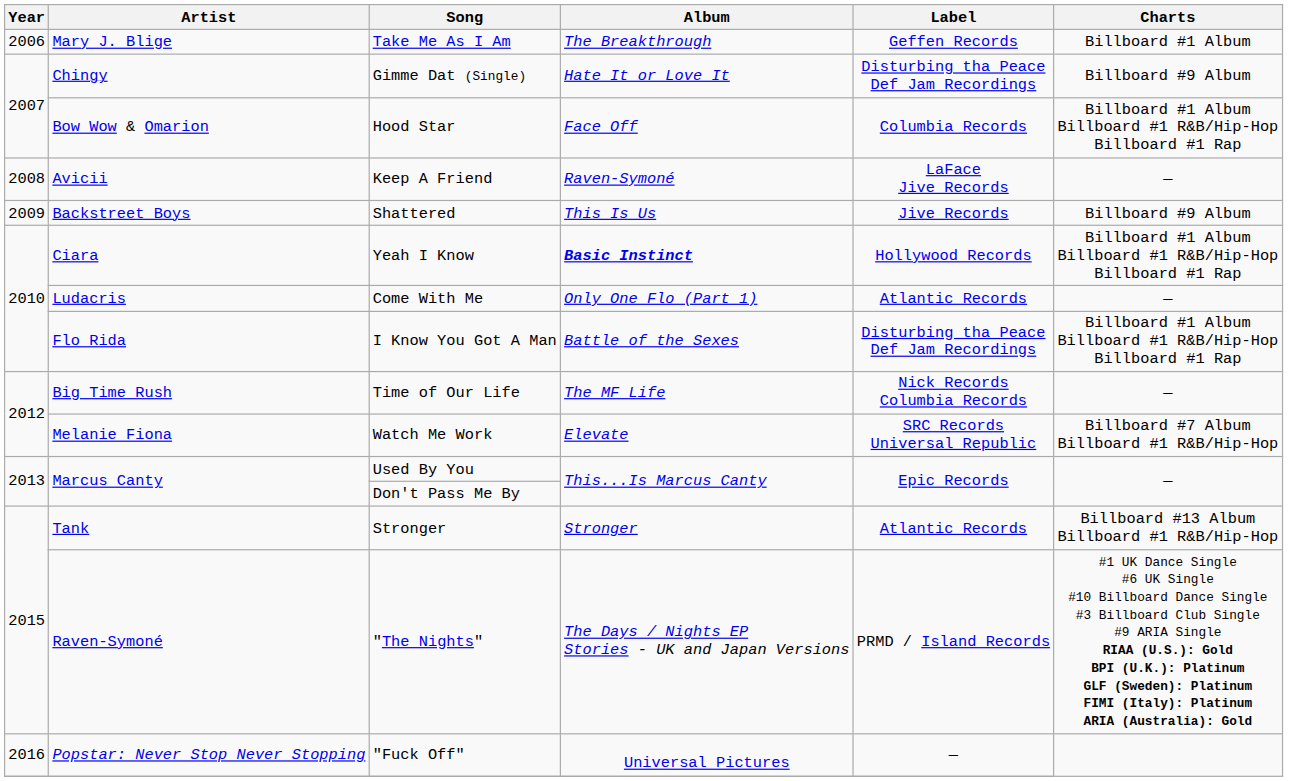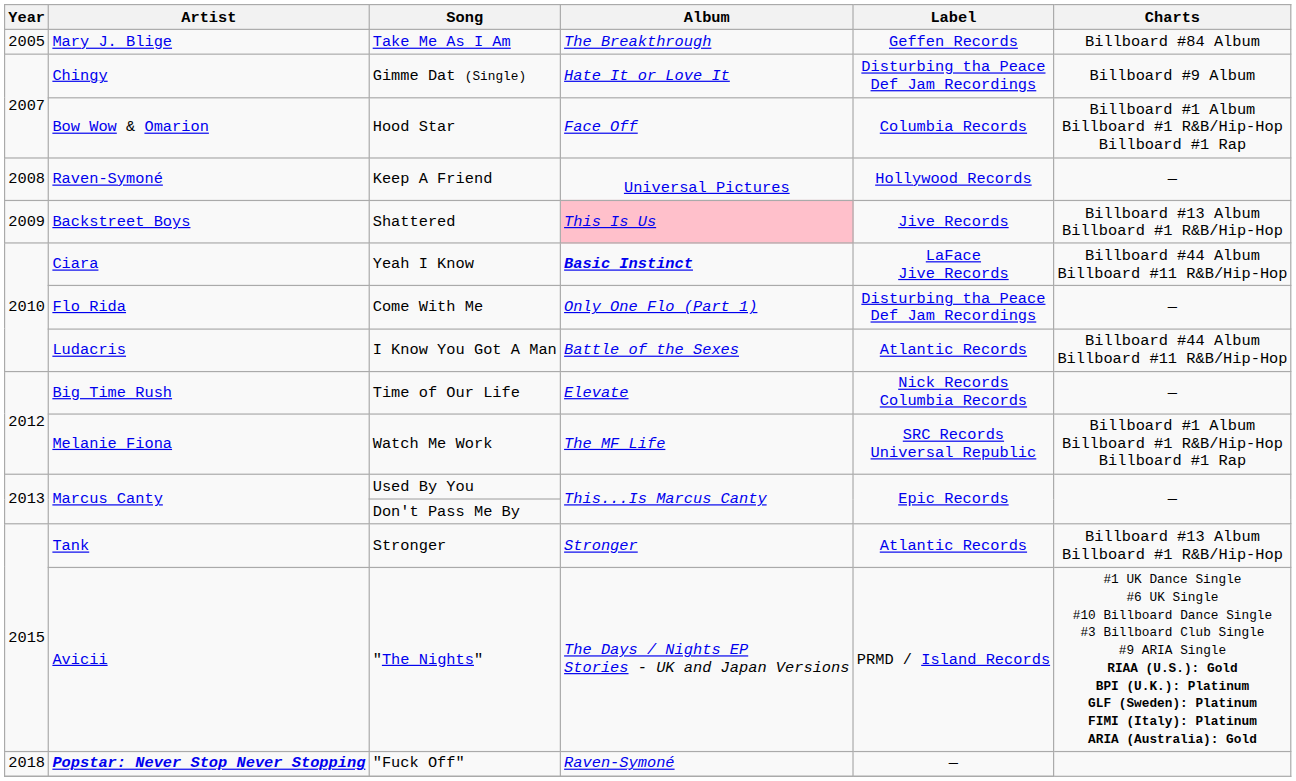 <table class="wikitable">
 <tr>
 <th>Year</th>
 <th>Artist</th>
 <th>Song</th>
 <th>Album</th>
 <th>Label</th>
 <th>Charts</th>
 </tr>
 <tr>
-<td>2006</td>
+<td>2005</td>
 <td><a href='#'>Mary J. Blige</a></td>
 <td><a href='#'>Take Me As I Am</a></td>
 <td><em><a href='#'>The Breakthrough</a></em></td>
 <td style="text-align:center;"><a href='#'>Geffen Records</a></td>
-<td style="text-align:center;">Billboard #1 Album</td>
+<td style="text-align:center;">Billboard #84 Album</td>
 </tr>
 <tr>
 <td rowspan=2>2007</td>
 <td><a href='#'>Chingy</a></td>
 <td>Gimme Dat <small>(Single)</small></td>
 <td><em><a href='#'>Hate It or Love It</a></em></td>
 <td style="text-align:center;"><a href='#'>Disturbing tha Peace</a><br><a href='#'>Def Jam Recordings</a></td>
 <td style="text-align:center;">Billboard #9 Album</td>
 </tr>
 <tr>
 <td><a href='#'>Bow Wow</a> & <a href='#'>Omarion</a></td>
 <td>Hood Star</td>
 <td><em><a href='#'>Face Off</a></em></td>
 <td style="text-align:center;"><a href='#'>Columbia Records</a></td>
 <td style="text-align:center;">Billboard #1 Album<br>Billboard #1 R&B/Hip-Hop<br>Billboard #1 Rap</td>
 </tr>
 <tr>
 <td>2008</td>
-<td><a href='#'>Avicii</a></td>
+<td><a href='#'>Raven-Symoné</a></td>
 <td>Keep A Friend</td>
-<td><em><a href='#'>Raven-Symoné</a></em></td>
-<td style="text-align:center;"><a href='#'>LaFace</a><br><a href='#'>Jive Records</a></td>
+<td style="text-align:center;"><br><a href='#'>Universal Pictures</a></td>
+<td style="text-align:center;"><a href='#'>Hollywood Records</a></td>
 <td style="text-align:center;">—</td>
 </tr>
 <tr>
 <td>2009</td>
 <td><a href='#'>Backstreet Boys</a></td>
 <td>Shattered</td>
-<td><em><a href='#'>This Is Us</a></em></td>
+<td style="background: pink;"><em><a href='#'>This Is Us</a></em></td>
 <td style="text-align:center;"><a href='#'>Jive Records</a></td>
-<td style="text-align:center;">Billboard #9 Album</td>
+<td style="text-align:center;">Billboard #13 Album<br>Billboard #1 R&B/Hip-Hop</td>
 </tr>
 <tr>
 <td rowspan=3>2010</td>
 <td><a href='#'>Ciara</a></td>
 <td>Yeah I Know</td>
 <td><strong><em><a href='#'>Basic Instinct</a></em></strong></td>
-<td style="text-align:center;"><a href='#'>Hollywood Records</a></td>
-<td style="text-align:center;">Billboard #1 Album<br>Billboard #1 R&B/Hip-Hop<br>Billboard #1 Rap</td>
+<td style="text-align:center;"><a href='#'>LaFace</a><br><a href='#'>Jive Records</a></td>
+<td style="text-align:center;">Billboard #44 Album<br>Billboard #11 R&B/Hip-Hop</td>
+</tr>
+<tr>
+<td><a href='#'>Flo Rida</a></td>
+<td>Come With Me</td>
+<td><em><a href='#'>Only One Flo (Part 1)</a></em></td>
+<td style="text-align:center;"><a href='#'>Disturbing tha Peace</a><br><a href='#'>Def Jam Recordings</a></td>
+<td style="text-align:center;">—</td>
 </tr>
 <tr>
 <td><a href='#'>Ludacris</a></td>
-<td>Come With Me</td>
-<td><em><a href='#'>Only One Flo (Part 1)</a></em></td>
-<td style="text-align:center;"><a href='#'>Atlantic Records</a></td>
-<td style="text-align:center;">—</td>
-</tr>
-<tr>
-<td><a href='#'>Flo Rida</a></td>
 <td>I Know You Got A Man</td>
 <td><em><a href='#'>Battle of the Sexes</a></em></td>
-<td style="text-align:center;"><a href='#'>Disturbing tha Peace</a><br><a href='#'>Def Jam Recordings</a></td>
-<td style="text-align:center;">Billboard #1 Album<br>Billboard #1 R&B/Hip-Hop<br>Billboard #1 Rap</td>
+<td style="text-align:center;"><a href='#'>Atlantic Records</a></td>
+<td style="text-align:center;">Billboard #44 Album<br>Billboard #11 R&B/Hip-Hop</td>
 </tr>
 <tr>
 <td rowspan=2>2012</td>
 <td><a href='#'>Big Time Rush</a></td>
 <td>Time of Our Life</td>
-<td><em><a href='#'>The MF Life</a></em></td>
+<td><em><a href='#'>Elevate</a></em></td>
 <td style="text-align:center;"><a href='#'>Nick Records</a><br><a href='#'>Columbia Records</a></td>
 <td style="text-align:center;">—</td>
 </tr>
 <tr>
 <td><a href='#'>Melanie Fiona</a></td>
 <td>Watch Me Work</td>
-<td><em><a href='#'>Elevate</a></em></td>
+<td><em><a href='#'>The MF Life</a></em></td>
 <td style="text-align:center;"><a href='#'>SRC Records</a><br><a href='#'>Universal Republic</a></td>
-<td style="text-align:center;">Billboard #7 Album<br>Billboard #1 R&B/Hip-Hop</td>
+<td style="text-align:center;">Billboard #1 Album<br>Billboard #1 R&B/Hip-Hop<br>Billboard #1 Rap</td>
 </tr>
 <tr>
 <td rowspan=2>2013</td>
 <td rowspan=2><a href='#'>Marcus Canty</a></td>
 <td>Used By You</td>
 <td rowspan=2><em><a href='#'>This...Is Marcus Canty</a></em></td>
 <td rowspan=2 style="text-align:center;"><a href='#'>Epic Records</a></td>
 <td rowspan=2 style="text-align:center;">—</td>
 </tr>
 <tr>
 <td>Don't Pass Me By</td>
 </tr>
 <tr>
 <td rowspan=2>2015</td>
 <td><a href='#'>Tank</a></td>
 <td>Stronger</td>
 <td><em><a href='#'>Stronger</a></em></td>
 <td style="text-align:center;"><a href='#'>Atlantic Records</a></td>
 <td style="text-align:center;">Billboard #13 Album<br>Billboard #1 R&B/Hip-Hop</td>
 </tr>
 <tr>
-<td><a href='#'>Raven-Symoné</a></td>
+<td><a href='#'>Avicii</a></td>
 <td>"<a href='#'>The Nights</a>"</td>
 <td><em><a href='#'>The Days / Nights EP</a></em><br><em><a href='#'>Stories</a> - UK and Japan Versions</em></td>
 <td>PRMD / <a href='#'>Island Records</a></td>
 <td style="text-align:center;"><small>#1 UK Dance Single<br>#6 UK Single<br>#10 Billboard Dance Single<br>#3 Billboard Club Single<br>#9 ARIA Single<br><strong>RIAA (U.S.): Gold</strong><br><strong>BPI (U.K.): Platinum</strong><br><strong>GLF (Sweden): Platinum</strong><br><strong>FIMI (Italy): Platinum</strong><br><strong>ARIA (Australia): Gold</strong><br></small></td>
 </tr>
 <tr>
-<td>2016</td>
-<td><em><a href='#'>Popstar: Never Stop Never Stopping</a></em></td>
+<td>2018</td>
+<td><strong><em><a href='#'>Popstar: Never Stop Never Stopping</a></em></strong></td>
 <td>"Fuck Off"</td>
-<td style="text-align:center;"><br><a href='#'>Universal Pictures</a></td>
+<td><em><a href='#'>Raven-Symoné</a></em></td>
 <td style="text-align:center;">—</td>
 </tr>
 <tr>
 </tr>
 </table>
